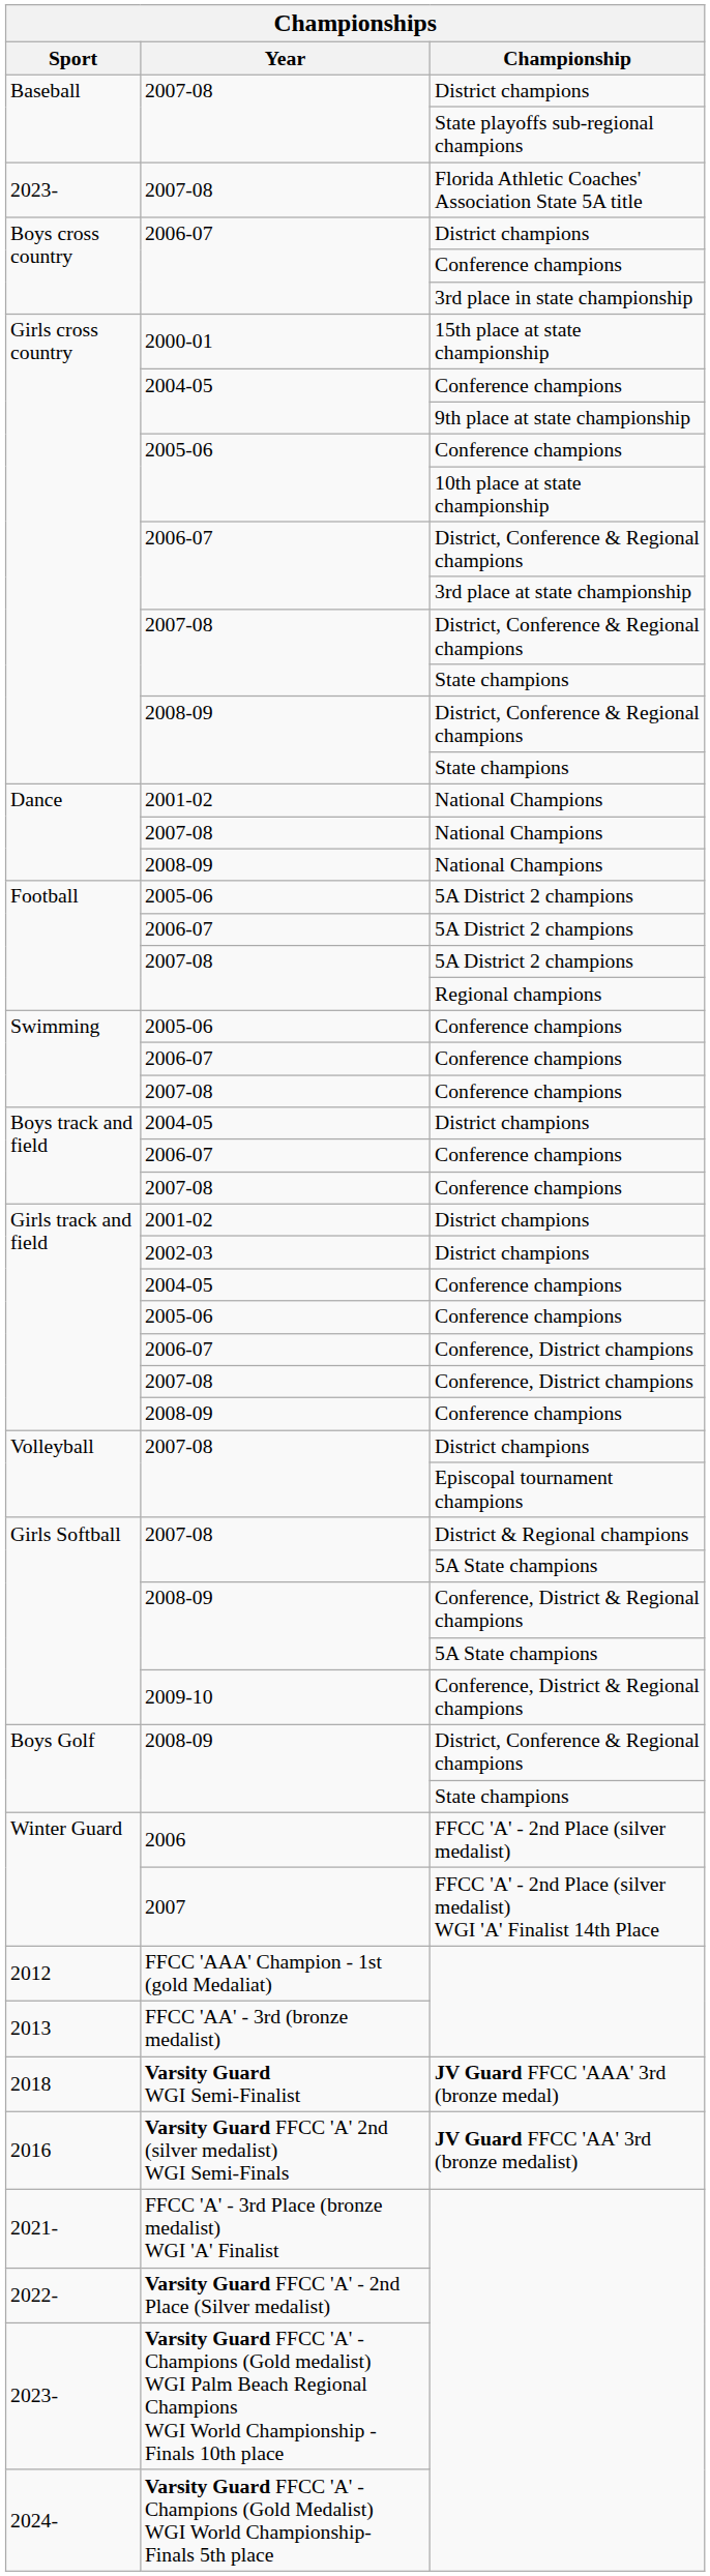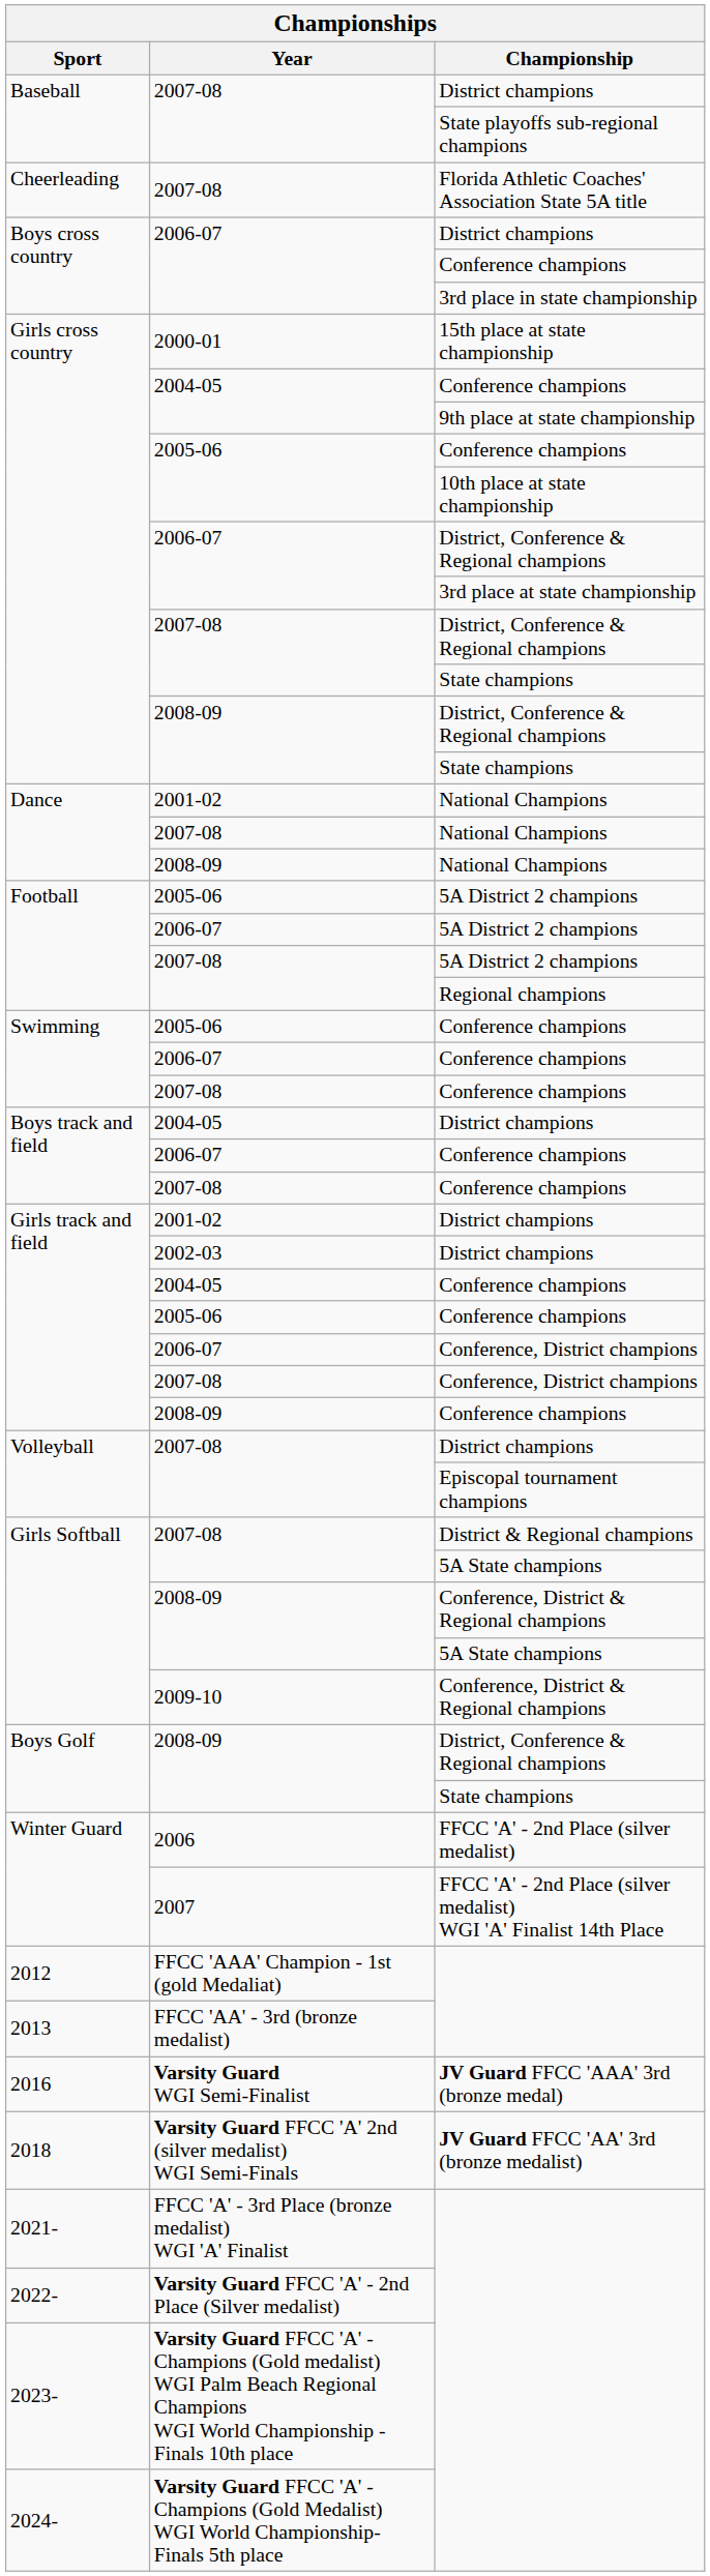 <table class="wikitable collapsible collapsed" width=550px style="margin: auto;">
 <tr>
 <th colspan="7" style="text-align:center;" bgcolor=""><big><strong>Championships</strong></big></th>
 </tr>
 <tr>
 <th>Sport</th>
 <th>Year</th>
 <th>Championship</th>
 </tr>
 <tr>
 <td rowspan="2" style="vertical-align:top;">Baseball</td>
 <td rowspan="2" style="vertical-align:top;">2007-08</td>
 <td>District champions</td>
 </tr>
 <tr>
 <td>State playoffs sub-regional champions</td>
 </tr>
 <tr>
-<td>2023-</td>
+<td style="vertical-align:top;">Cheerleading</td>
 <td>2007-08</td>
 <td>Florida Athletic Coaches' Association State 5A title</td>
 </tr>
 <tr>
 <td rowspan="3" style="vertical-align:top;">Boys cross country</td>
 <td rowspan="3" style="vertical-align:top;">2006-07</td>
 <td>District champions</td>
 </tr>
 <tr>
 <td>Conference champions</td>
 </tr>
 <tr>
 <td>3rd place in state championship</td>
 </tr>
 <tr>
 <td rowspan="11" style="vertical-align:top;">Girls cross country</td>
 <td>2000-01</td>
 <td>15th place at state championship</td>
 </tr>
 <tr>
 <td rowspan="2" style="vertical-align:top;">2004-05</td>
 <td>Conference champions</td>
 </tr>
 <tr>
 <td>9th place at state championship</td>
 </tr>
 <tr>
 <td rowspan="2" style="vertical-align:top;">2005-06</td>
 <td>Conference champions</td>
 </tr>
 <tr>
 <td>10th place at state championship</td>
 </tr>
 <tr>
 <td rowspan="2" style="vertical-align:top;">2006-07</td>
 <td>District, Conference & Regional champions</td>
 </tr>
 <tr>
 <td>3rd place at state championship</td>
 </tr>
 <tr>
 <td rowspan="2" style="vertical-align:top;">2007-08</td>
 <td>District, Conference & Regional champions</td>
 </tr>
 <tr>
 <td>State champions</td>
 </tr>
 <tr>
 <td rowspan="2" style="vertical-align:top;">2008-09</td>
 <td>District, Conference & Regional champions</td>
 </tr>
 <tr>
 <td>State champions</td>
 </tr>
 <tr>
 <td rowspan="3" style="vertical-align:top;">Dance</td>
 <td>2001-02</td>
 <td>National Champions</td>
 </tr>
 <tr>
 <td>2007-08</td>
 <td>National Champions</td>
 </tr>
 <tr>
 <td>2008-09</td>
 <td>National Champions</td>
 </tr>
 <tr>
 <td rowspan="4" style="vertical-align:top;">Football</td>
 <td>2005-06</td>
 <td>5A District 2 champions</td>
 </tr>
 <tr>
 <td>2006-07</td>
 <td>5A District 2 champions</td>
 </tr>
 <tr>
 <td rowspan="2" style="vertical-align:top;">2007-08</td>
 <td>5A District 2 champions</td>
 </tr>
 <tr>
 <td>Regional champions</td>
 </tr>
 <tr>
 <td rowspan="3" style="vertical-align:top;">Swimming</td>
 <td>2005-06</td>
 <td>Conference champions</td>
 </tr>
 <tr>
 <td>2006-07</td>
 <td>Conference champions</td>
 </tr>
 <tr>
 <td>2007-08</td>
 <td>Conference champions</td>
 </tr>
 <tr>
 <td rowspan="3" style="vertical-align:top;">Boys track and field</td>
 <td>2004-05</td>
 <td>District champions</td>
 </tr>
 <tr>
 <td>2006-07</td>
 <td>Conference champions</td>
 </tr>
 <tr>
 <td>2007-08</td>
 <td>Conference champions</td>
 </tr>
 <tr>
 <td rowspan="7" style="vertical-align:top;">Girls track and field</td>
 <td>2001-02</td>
 <td>District champions</td>
 </tr>
 <tr>
 <td>2002-03</td>
 <td>District champions</td>
 </tr>
 <tr>
 <td>2004-05</td>
 <td>Conference champions</td>
 </tr>
 <tr>
 <td>2005-06</td>
 <td>Conference champions</td>
 </tr>
 <tr>
 <td>2006-07</td>
 <td>Conference, District champions</td>
 </tr>
 <tr>
 <td>2007-08</td>
 <td>Conference, District champions</td>
 </tr>
 <tr>
 <td>2008-09</td>
 <td>Conference champions</td>
 </tr>
 <tr>
 <td rowspan="2" style="vertical-align:top;">Volleyball</td>
 <td rowspan="2" style="vertical-align:top;">2007-08</td>
 <td>District champions</td>
 </tr>
 <tr>
 <td>Episcopal tournament champions</td>
 </tr>
 <tr>
 <td rowspan="5" style="vertical-align:top;">Girls Softball</td>
 <td rowspan="2" style="vertical-align:top;">2007-08</td>
 <td>District & Regional champions</td>
 </tr>
 <tr>
 <td>5A State champions</td>
 </tr>
 <tr>
 <td rowspan="2" style="vertical-align:top;">2008-09</td>
 <td>Conference, District & Regional champions</td>
 </tr>
 <tr>
 <td>5A State champions</td>
 </tr>
 <tr>
 <td>2009-10</td>
 <td>Conference, District & Regional champions</td>
 </tr>
 <tr>
 <td rowspan="2" style="vertical-align:top;">Boys Golf</td>
 <td rowspan="2" style="vertical-align:top;">2008-09</td>
 <td>District, Conference & Regional champions</td>
 </tr>
 <tr>
 <td>State champions</td>
 </tr>
 <tr>
 <td rowspan="2" style="vertical-align:top;">Winter Guard</td>
 <td>2006</td>
 <td>FFCC 'A' - 2nd Place (silver medalist)</td>
 </tr>
 <tr>
 <td>2007</td>
 <td>FFCC 'A' - 2nd Place (silver medalist)<br>WGI 'A' Finalist 14th Place</td>
 </tr>
 <tr>
 <td>2012</td>
 <td>FFCC 'AAA' Champion - 1st (gold Medaliat)</td>
 </tr>
 <tr>
 <td>2013</td>
 <td>FFCC 'AA' - 3rd (bronze medalist)</td>
 </tr>
 <tr>
-<td>2018</td>
+<td>2016</td>
 <td><strong>Varsity Guard</strong><br>WGI Semi-Finalist</td>
 <td><strong>JV Guard</strong> FFCC 'AAA' 3rd (bronze medal)</td>
 </tr>
 <tr>
-<td>2016</td>
+<td>2018</td>
 <td><strong>Varsity Guard</strong> FFCC 'A' 2nd (silver medalist)<br>WGI Semi-Finals</td>
 <td><strong>JV Guard</strong> FFCC 'AA' 3rd (bronze medalist)</td>
 </tr>
 <tr>
 <td>2021-</td>
 <td>FFCC 'A' - 3rd Place (bronze medalist)<br>WGI 'A' Finalist</td>
 </tr>
 <tr>
 <td>2022-</td>
 <td><strong>Varsity Guard</strong> FFCC 'A' - 2nd Place (Silver medalist)</td>
 </tr>
 <tr>
 <td>2023-</td>
 <td><strong>Varsity Guard</strong> FFCC 'A' - Champions (Gold medalist)<br>WGI Palm Beach Regional Champions<br>WGI World Championship - Finals 10th place</td>
 </tr>
 <tr>
 <td>2024-</td>
 <td><strong>Varsity Guard</strong> FFCC 'A' - Champions (Gold Medalist)<br>WGI World Championship- Finals 5th place</td>
 </tr>
 </table>
